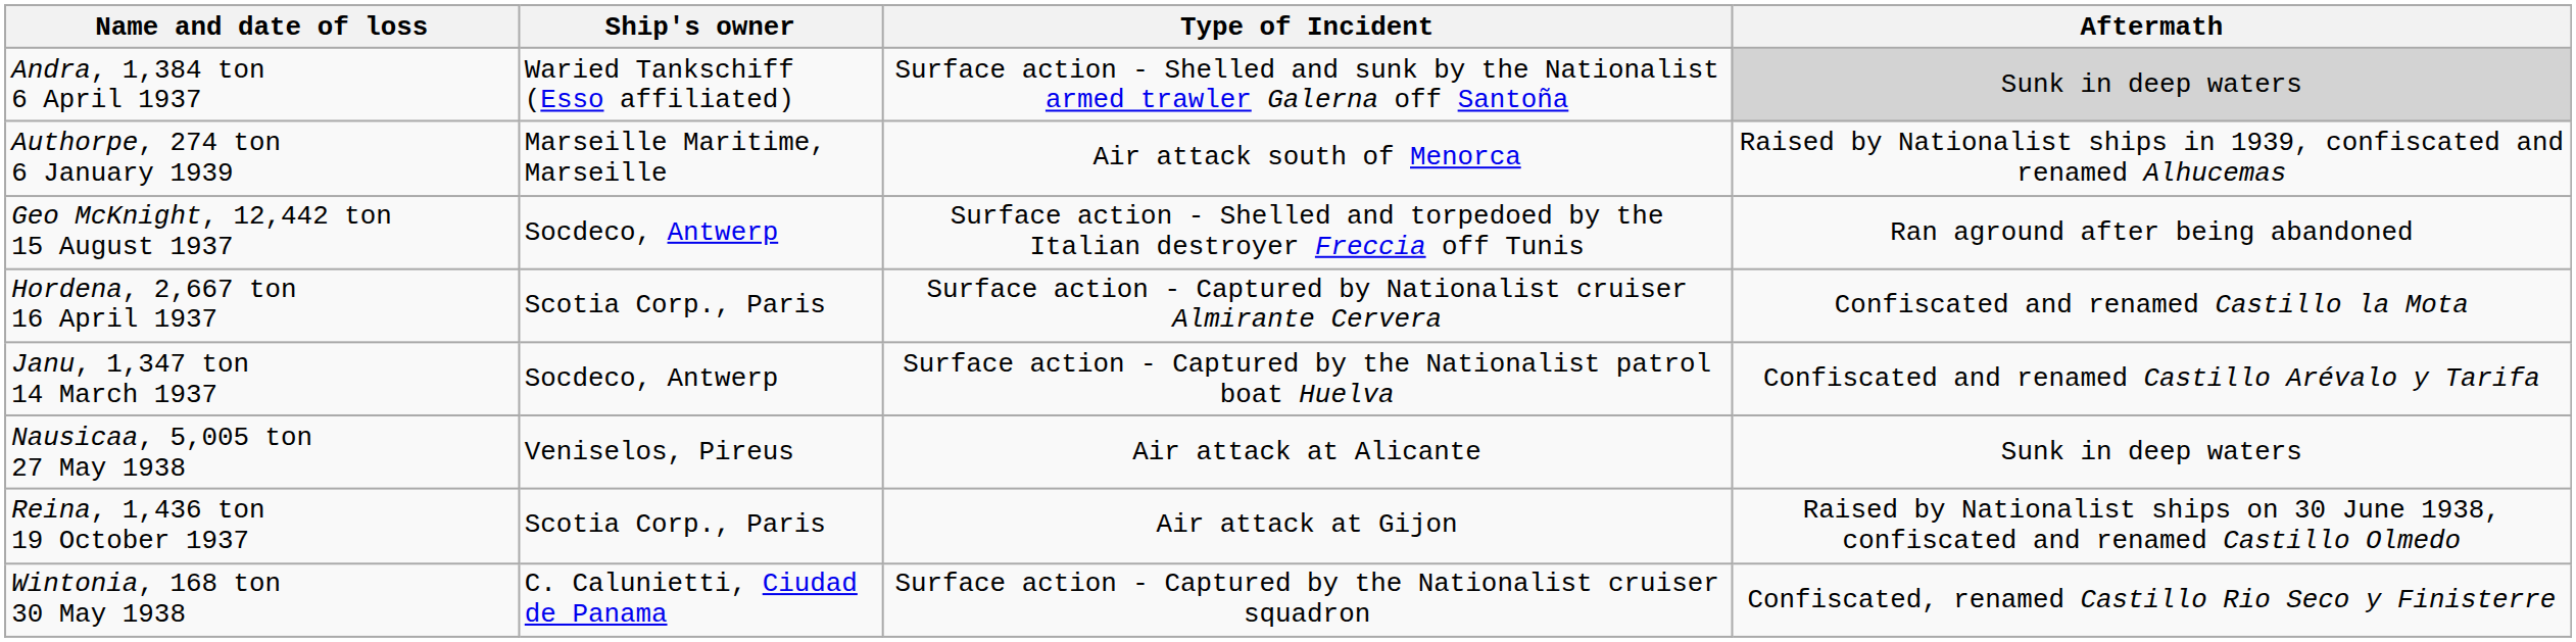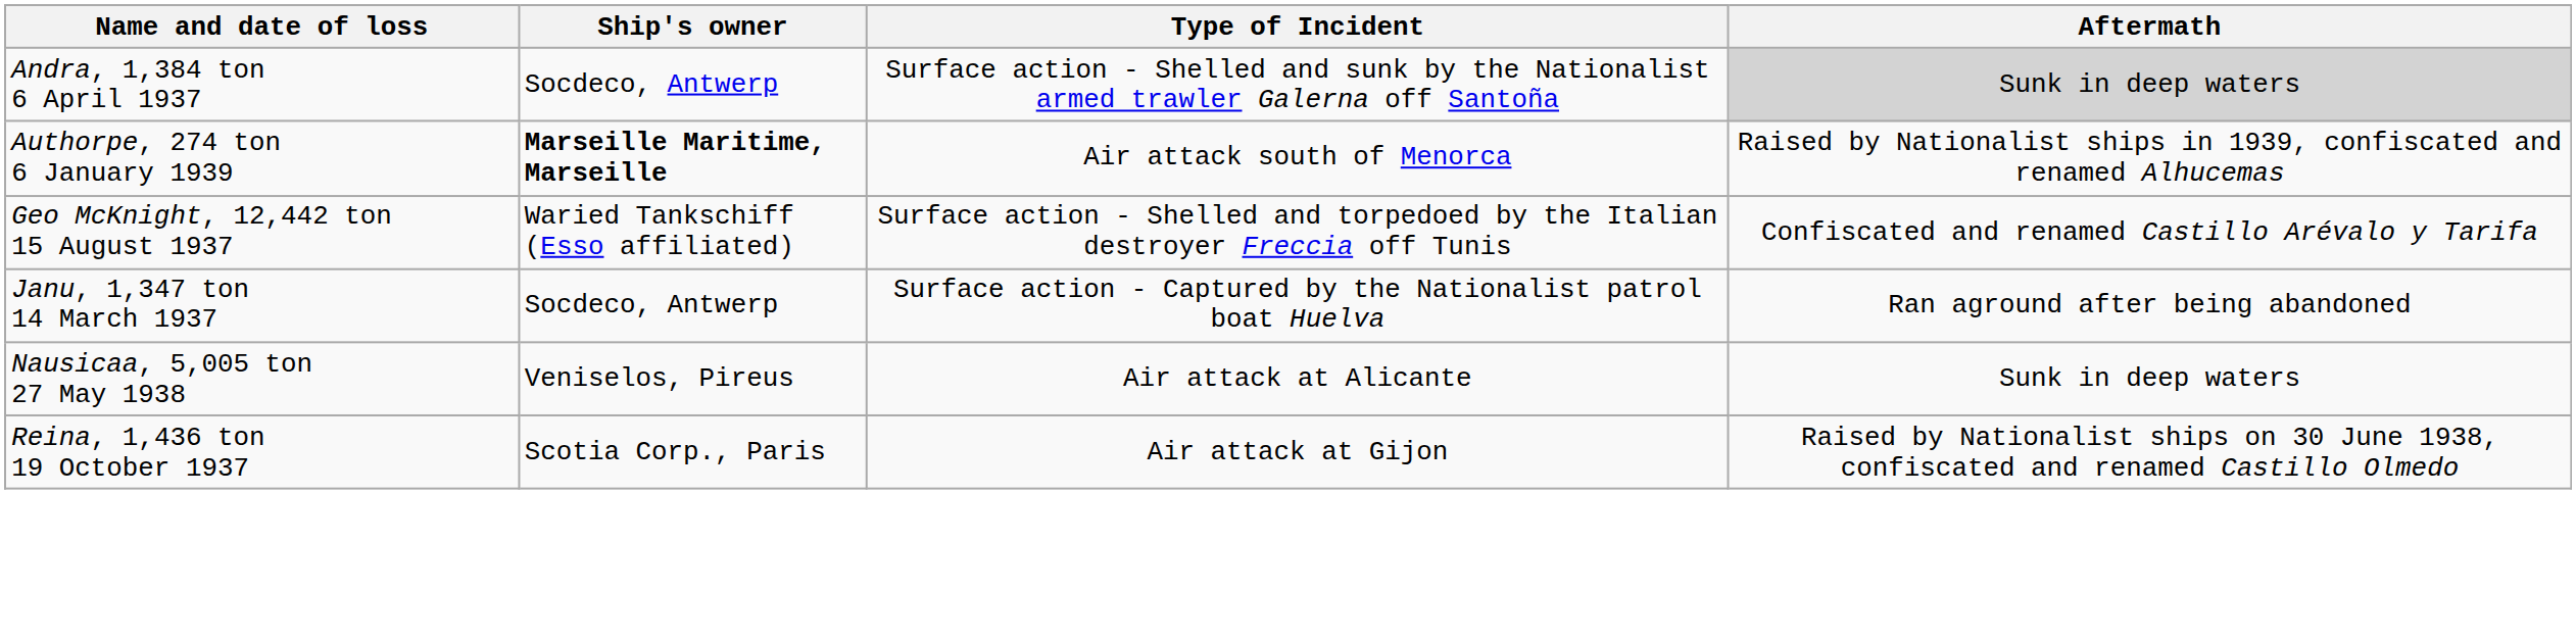 <table class="wikitable sortable" width="100%">
 <tr>
 <th width=20% class=unsortable>Name and date of loss</th>
 <th>Ship's owner</th>
 <th>Type of Incident</th>
 <th>Aftermath</th>
 </tr>
 <tr align="center">
 <td align=left> <em>Andra</em>, 1,384 ton<br>6 April 1937</td>
-<td align=left> Waried Tankschiff<br>(<a href='#'>Esso</a> affiliated)</td>
+<td align=left> Socdeco, <a href='#'>Antwerp</a></td>
 <td>Surface action - Shelled and sunk by the Nationalist <a href='#'>armed trawler</a> <em>Galerna</em> off <a href='#'>Santoña</a></td>
 <td style="background: lightgrey;">Sunk in deep waters</td>
 </tr>
 <tr align="center">
 <td align=left> <em>Authorpe</em>, 274 ton<br>6 January 1939</td>
-<td align=left> Marseille Maritime, Marseille</td>
+<td align=left><strong> Marseille Maritime, Marseille</strong></td>
 <td>Air attack south of <a href='#'>Menorca</a></td>
 <td>Raised by Nationalist ships in 1939, confiscated and renamed <em>Alhucemas</em></td>
 </tr>
 <tr align="center">
 <td align=left> <em>Geo McKnight</em>, 12,442 ton<br>15 August 1937</td>
-<td align=left> Socdeco, <a href='#'>Antwerp</a></td>
+<td align=left> Waried Tankschiff<br>(<a href='#'>Esso</a> affiliated)</td>
 <td>Surface action  - Shelled and torpedoed by the Italian destroyer <em><a href='#'>Freccia</a></em> off Tunis</td>
-<td>Ran aground after being abandoned</td>
-</tr>
-<tr align="center">
-<td align=left> <em>Hordena</em>, 2,667 ton<br>16 April 1937</td>
-<td align=left> Scotia Corp., Paris</td>
-<td>Surface action - Captured by Nationalist cruiser <em>Almirante Cervera</em></td>
-<td>Confiscated and renamed <em>Castillo la Mota</em></td>
+<td>Confiscated and renamed <em>Castillo Arévalo y Tarifa</em></td>
 </tr>
 <tr align="center">
 <td align=left> <em>Janu</em>, 1,347 ton<br>14 March 1937</td>
 <td align=left> Socdeco, Antwerp</td>
 <td>Surface action - Captured by the Nationalist patrol boat <em>Huelva</em></td>
-<td>Confiscated and renamed <em>Castillo Arévalo y Tarifa</em></td>
+<td>Ran aground after being abandoned</td>
 </tr>
 <tr align="center">
 <td align=left> <em>Nausicaa</em>, 5,005 ton<br>27 May 1938</td>
 <td align=left> Veniselos, Pireus</td>
 <td>Air attack at Alicante</td>
 <td>Sunk in deep waters</td>
 </tr>
 <tr align="center">
 <td align=left> <em>Reina</em>, 1,436 ton<br>19 October 1937</td>
 <td align=left> Scotia Corp., Paris</td>
 <td>Air attack at Gijon</td>
 <td>Raised by Nationalist ships on 30 June 1938, confiscated and renamed <em>Castillo Olmedo</em></td>
 </tr>
-<tr align="center">
-<td align=left> <em>Wintonia</em>, 168 ton<br>30 May 1938</td>
-<td align=left> C. Calunietti, <a href='#'>Ciudad de Panama</a></td>
-<td>Surface action - Captured by the Nationalist cruiser squadron</td>
-<td>Confiscated, renamed <em>Castillo Rio Seco y Finisterre</em></td>
-</tr>
 </table>
